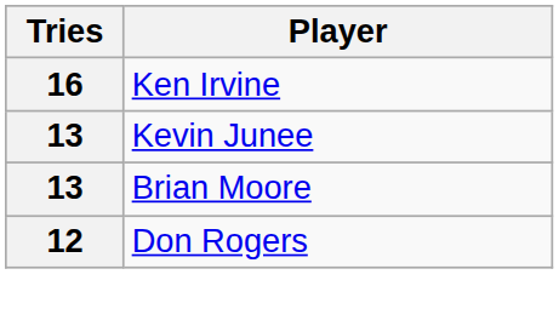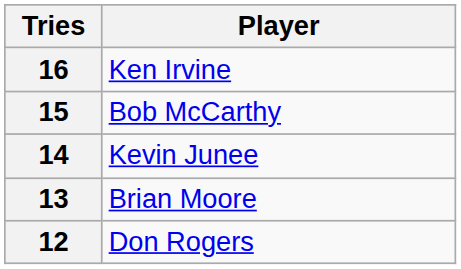 <table class="wikitable" style="text-align:left;">
 <tr>
 <th width=50>Tries</th>
 <th width=200>Player</th>
 </tr>
 <tr>
 <th>16</th>
 <td> <a href='#'>Ken Irvine</a></td>
 </tr>
 <tr>
-<th>13</th>
+<th>15</th>
+<td> <a href='#'>Bob McCarthy</a></td>
+</tr>
+<tr>
+<th>14</th>
 <td> <a href='#'>Kevin Junee</a></td>
 </tr>
 <tr>
 <th>13</th>
 <td> <a href='#'>Brian Moore</a></td>
 </tr>
 <tr>
 <th>12</th>
 <td> <a href='#'>Don Rogers</a></td>
 </tr>
 </table>
